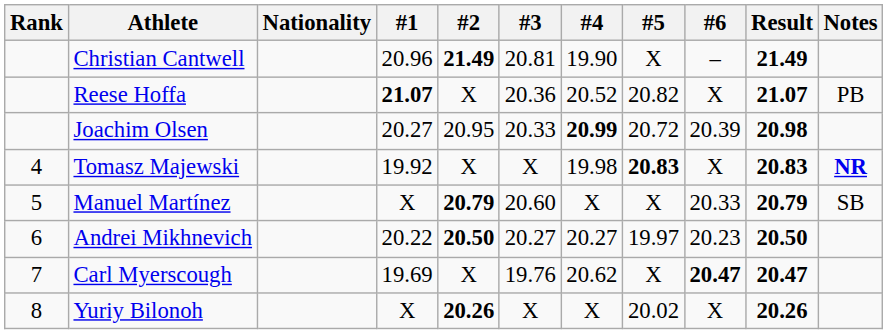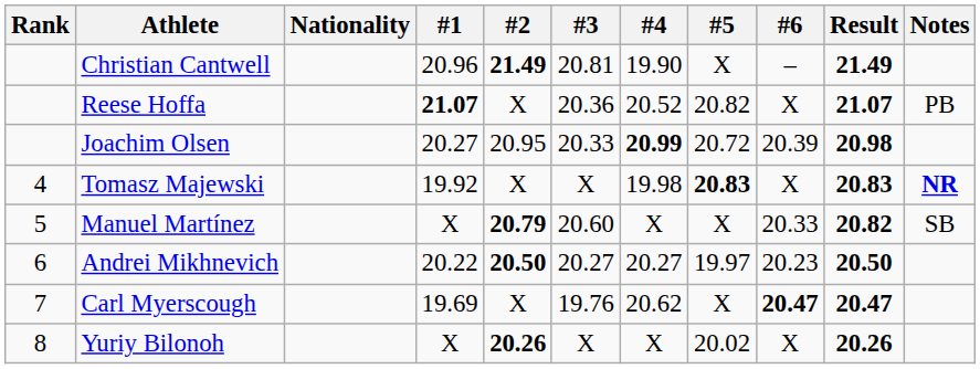 <table class="wikitable" style="text-align:center">
 <tr>
 <th>Rank</th>
 <th>Athlete</th>
 <th>Nationality</th>
 <th>#1</th>
 <th>#2</th>
 <th>#3</th>
 <th>#4</th>
 <th>#5</th>
 <th>#6</th>
 <th>Result</th>
 <th>Notes</th>
 </tr>
 <tr>
 <td></td>
 <td align=left><a href='#'>Christian Cantwell</a></td>
 <td align=left></td>
 <td>20.96</td>
 <td><strong>21.49</strong></td>
 <td>20.81</td>
 <td>19.90</td>
 <td>X</td>
 <td>–</td>
 <td><strong>21.49</strong></td>
 <td></td>
 </tr>
 <tr>
 <td></td>
 <td align=left><a href='#'>Reese Hoffa</a></td>
 <td align=left></td>
 <td><strong>21.07</strong></td>
 <td>X</td>
 <td>20.36</td>
 <td>20.52</td>
 <td>20.82</td>
 <td>X</td>
 <td><strong>21.07</strong></td>
 <td>PB</td>
 </tr>
 <tr>
 <td></td>
 <td align=left><a href='#'>Joachim Olsen</a></td>
 <td align=left></td>
 <td>20.27</td>
 <td>20.95</td>
 <td>20.33</td>
 <td><strong>20.99</strong></td>
 <td>20.72</td>
 <td>20.39</td>
 <td><strong>20.98</strong></td>
 <td></td>
 </tr>
 <tr>
 <td>4</td>
 <td align=left><a href='#'>Tomasz Majewski</a></td>
 <td align=left></td>
 <td>19.92</td>
 <td>X</td>
 <td>X</td>
 <td>19.98</td>
 <td><strong>20.83</strong></td>
 <td>X</td>
 <td><strong>20.83</strong></td>
 <td><strong><a href='#'>NR</a></strong></td>
 </tr>
 <tr>
 <td>5</td>
 <td align=left><a href='#'>Manuel Martínez</a></td>
 <td align=left></td>
 <td>X</td>
 <td><strong>20.79</strong></td>
 <td>20.60</td>
 <td>X</td>
 <td>X</td>
 <td>20.33</td>
-<td><strong>20.79</strong></td>
+<td><strong>20.82</strong></td>
 <td>SB</td>
 </tr>
 <tr>
 <td>6</td>
 <td align=left><a href='#'>Andrei Mikhnevich</a></td>
 <td align=left></td>
 <td>20.22</td>
 <td><strong>20.50</strong></td>
 <td>20.27</td>
 <td>20.27</td>
 <td>19.97</td>
 <td>20.23</td>
 <td><strong>20.50</strong></td>
 <td></td>
 </tr>
 <tr>
 <td>7</td>
 <td align=left><a href='#'>Carl Myerscough</a></td>
 <td align=left></td>
 <td>19.69</td>
 <td>X</td>
 <td>19.76</td>
 <td>20.62</td>
 <td>X</td>
 <td><strong>20.47</strong></td>
 <td><strong>20.47</strong></td>
 <td></td>
 </tr>
 <tr>
 <td>8</td>
 <td align=left><a href='#'>Yuriy Bilonoh</a></td>
 <td align=left></td>
 <td>X</td>
 <td><strong>20.26</strong></td>
 <td>X</td>
 <td>X</td>
 <td>20.02</td>
 <td>X</td>
 <td><strong>20.26</strong></td>
 <td></td>
 </tr>
 </table>
